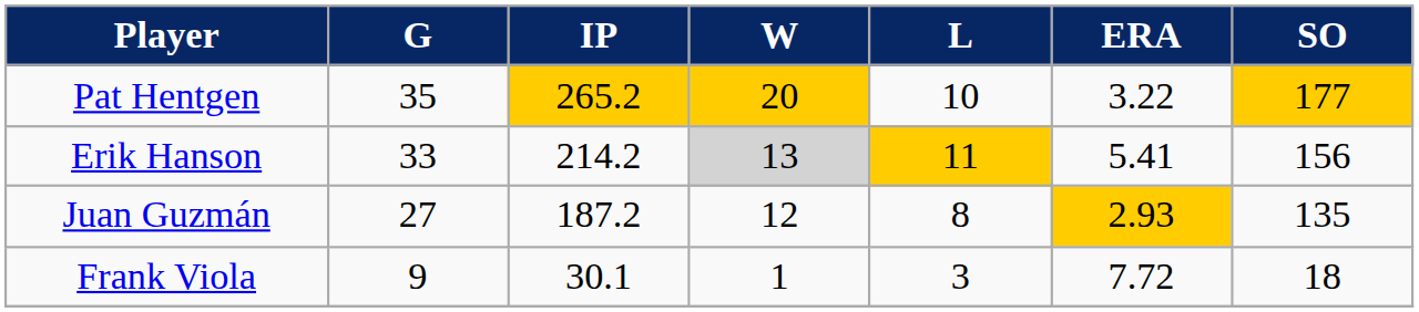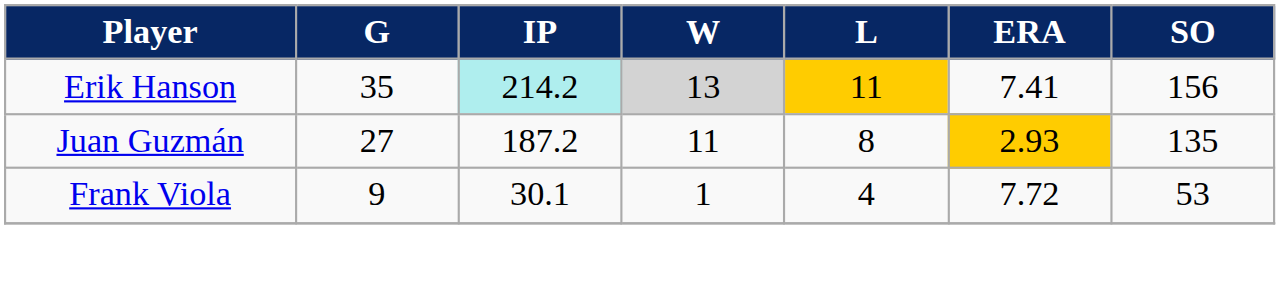 <table class="wikitable sortable">
 <tr>
 <th style="background:#072764;color:white;" width="16%">Player</th>
 <th style="background:#072764;color:white;" width="9%">G</th>
 <th style="background:#072764;color:white;" width="9%">IP</th>
 <th style="background:#072764;color:white;" width="9%">W</th>
 <th style="background:#072764;color:white;" width="9%">L</th>
 <th style="background:#072764;color:white;" width="9%">ERA</th>
 <th style="background:#072764;color:white;" width="9%">SO</th>
 </tr>
 <tr align="center">
-<td><a href='#'>Pat Hentgen</a></td>
+<td><a href='#'>Erik Hanson</a></td>
 <td>35</td>
-<td bgcolor="#FFCC00">265.2</td>
-<td bgcolor="#FFCC00">20</td>
-<td>10</td>
-<td>3.22</td>
-<td bgcolor="#FFCC00">177</td>
-</tr>
-<tr align="center">
-<td><a href='#'>Erik Hanson</a></td>
-<td>33</td>
-<td>214.2</td>
+<td style="background: paleturquoise;">214.2</td>
 <td style="background: lightgrey;">13</td>
 <td bgcolor="#FFCC00">11</td>
-<td>5.41</td>
+<td>7.41</td>
 <td>156</td>
 </tr>
 <tr align="center">
 <td><a href='#'>Juan Guzmán</a></td>
 <td>27</td>
 <td>187.2</td>
-<td>12</td>
+<td>11</td>
 <td>8</td>
 <td bgcolor="#FFCC00">2.93</td>
 <td>135</td>
 </tr>
 <tr align="center">
 <td><a href='#'>Frank Viola</a></td>
 <td>9</td>
 <td>30.1</td>
 <td>1</td>
-<td>3</td>
+<td>4</td>
 <td>7.72</td>
-<td>18</td>
+<td>53</td>
 </tr>
 <tr align="center">
 </tr>
 </table>
